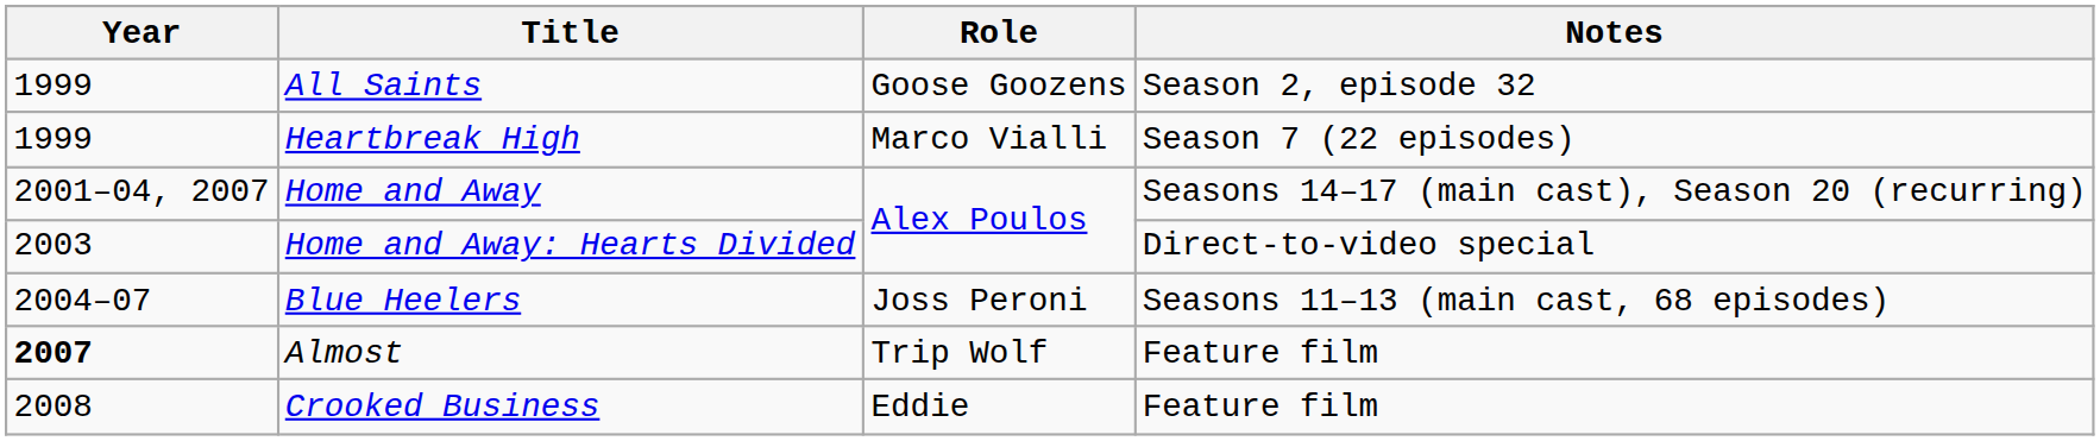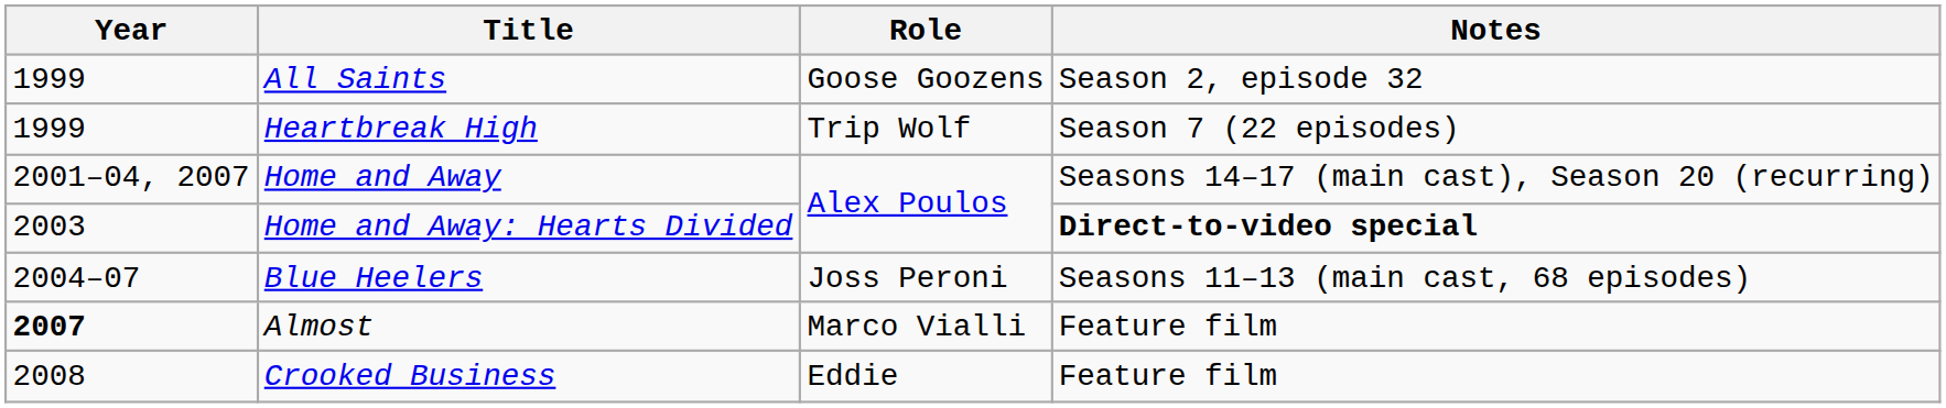 <table class="wikitable">
 <tr>
 <th>Year</th>
 <th>Title</th>
 <th>Role</th>
 <th>Notes</th>
 </tr>
 <tr>
 <td>1999</td>
 <td><em><a href='#'>All Saints</a></em></td>
 <td>Goose Goozens</td>
 <td>Season 2, episode 32</td>
 </tr>
 <tr>
 <td>1999</td>
 <td><em><a href='#'>Heartbreak High</a></em></td>
-<td>Marco Vialli</td>
+<td>Trip Wolf</td>
 <td>Season 7 (22 episodes)</td>
 </tr>
 <tr>
 <td>2001–04, 2007</td>
 <td><em><a href='#'>Home and Away</a></em></td>
 <td rowspan="2"><a href='#'>Alex Poulos</a></td>
 <td>Seasons 14–17 (main cast), Season 20 (recurring)</td>
 </tr>
 <tr>
 <td>2003</td>
 <td><em><a href='#'>Home and Away: Hearts Divided</a></em></td>
-<td>Direct-to-video special</td>
+<td><strong>Direct-to-video special</strong></td>
 </tr>
 <tr>
 <td>2004–07</td>
 <td><em><a href='#'>Blue Heelers</a></em></td>
 <td>Joss Peroni</td>
 <td>Seasons 11–13 (main cast, 68 episodes)</td>
 </tr>
 <tr>
 <td><strong>2007</strong></td>
 <td><em>Almost</em></td>
-<td>Trip Wolf</td>
+<td>Marco Vialli</td>
 <td>Feature film</td>
 </tr>
 <tr>
 <td>2008</td>
 <td><em><a href='#'>Crooked Business</a></em></td>
 <td>Eddie</td>
 <td>Feature film</td>
 </tr>
 </table>
